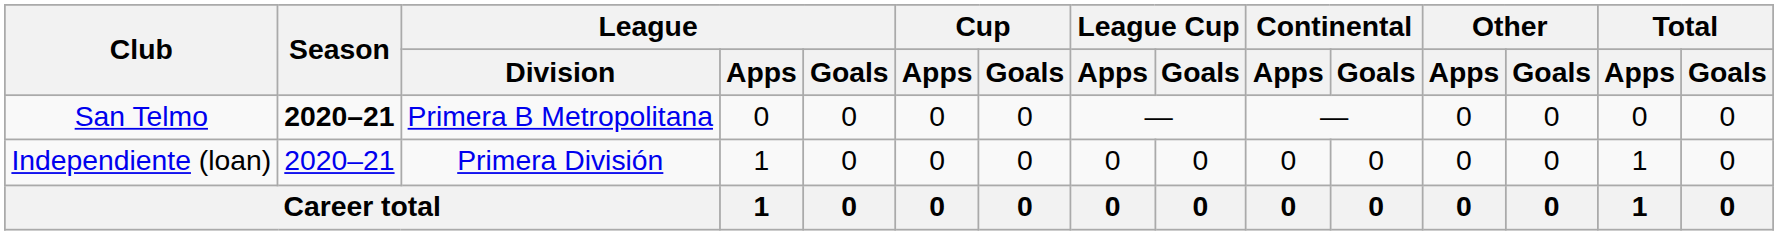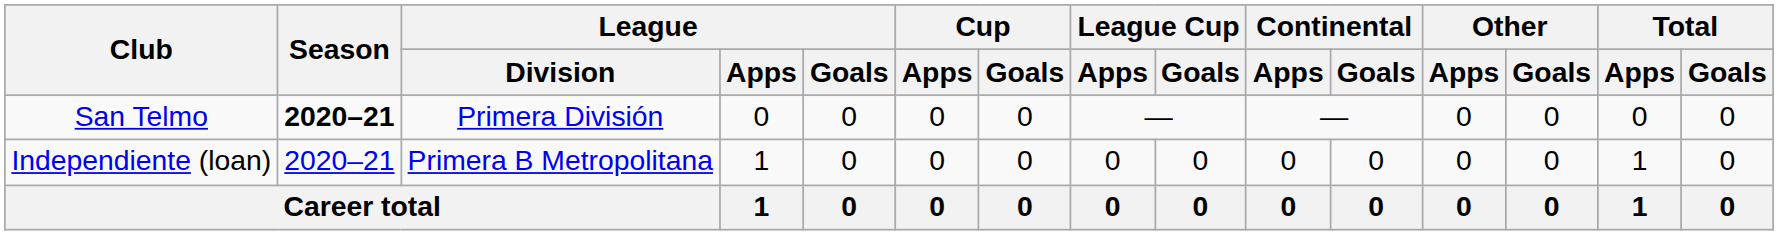 <table class="wikitable" style="text-align:center">
 <tr>
 <th rowspan="2">Club</th>
 <th rowspan="2">Season</th>
 <th colspan="3">League</th>
 <th colspan="2">Cup</th>
 <th colspan="2">League Cup</th>
 <th colspan="2">Continental</th>
 <th colspan="2">Other</th>
 <th colspan="2">Total</th>
 </tr>
 <tr>
 <th>Division</th>
 <th>Apps</th>
 <th>Goals</th>
 <th>Apps</th>
 <th>Goals</th>
 <th>Apps</th>
 <th>Goals</th>
 <th>Apps</th>
 <th>Goals</th>
 <th>Apps</th>
 <th>Goals</th>
 <th>Apps</th>
 <th>Goals</th>
 </tr>
 <tr>
 <td rowspan="1"><a href='#'>San Telmo</a></td>
 <td><strong>2020–21</strong></td>
-<td rowspan="1"><a href='#'>Primera B Metropolitana</a></td>
+<td rowspan="1"><a href='#'>Primera División</a></td>
 <td>0</td>
 <td>0</td>
 <td>0</td>
 <td>0</td>
 <td colspan="2">—</td>
 <td colspan="2">—</td>
 <td>0</td>
 <td>0</td>
 <td>0</td>
 <td>0</td>
 </tr>
 <tr>
 <td rowspan="1"><a href='#'>Independiente</a> (loan)</td>
 <td><a href='#'>2020–21</a></td>
-<td rowspan="1"><a href='#'>Primera División</a></td>
+<td rowspan="1"><a href='#'>Primera B Metropolitana</a></td>
 <td>1</td>
 <td>0</td>
 <td>0</td>
 <td>0</td>
 <td>0</td>
 <td>0</td>
 <td>0</td>
 <td>0</td>
 <td>0</td>
 <td>0</td>
 <td>1</td>
 <td>0</td>
 </tr>
 <tr>
 <th colspan="3">Career total</th>
 <th>1</th>
 <th>0</th>
 <th>0</th>
 <th>0</th>
 <th>0</th>
 <th>0</th>
 <th>0</th>
 <th>0</th>
 <th>0</th>
 <th>0</th>
 <th>1</th>
 <th>0</th>
 </tr>
 </table>
